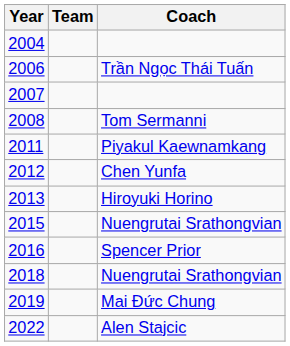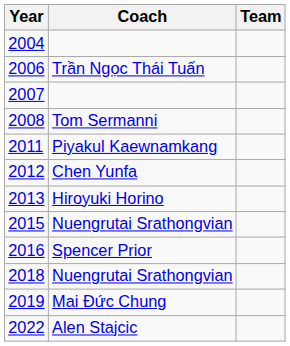 <table class="wikitable">
 <tr>
 <th>Year</th>
+<th>Coach</th>
 <th>Team</th>
-<th>Coach</th>
 </tr>
 <tr>
 <td><a href='#'>2004</a></td>
 <td></td>
 <td></td>
 </tr>
 <tr>
 <td><a href='#'>2006</a></td>
+<td> <a href='#'>Trần Ngọc Thái Tuấn</a></td>
 <td></td>
-<td> <a href='#'>Trần Ngọc Thái Tuấn</a></td>
 </tr>
 <tr>
 <td><a href='#'>2007</a></td>
 <td></td>
 <td></td>
 </tr>
 <tr>
 <td><a href='#'>2008</a></td>
+<td> <a href='#'>Tom Sermanni</a></td>
 <td></td>
-<td> <a href='#'>Tom Sermanni</a></td>
 </tr>
 <tr>
 <td><a href='#'>2011</a></td>
+<td> <a href='#'>Piyakul Kaewnamkang</a></td>
 <td></td>
-<td> <a href='#'>Piyakul Kaewnamkang</a></td>
 </tr>
 <tr>
 <td><a href='#'>2012</a></td>
+<td> <a href='#'>Chen Yunfa</a></td>
 <td></td>
-<td> <a href='#'>Chen Yunfa</a></td>
 </tr>
 <tr>
 <td><a href='#'>2013</a></td>
+<td> <a href='#'>Hiroyuki Horino</a></td>
 <td></td>
-<td> <a href='#'>Hiroyuki Horino</a></td>
 </tr>
 <tr>
 <td><a href='#'>2015</a></td>
+<td> <a href='#'>Nuengrutai Srathongvian</a></td>
 <td></td>
-<td> <a href='#'>Nuengrutai Srathongvian</a></td>
 </tr>
 <tr>
 <td><a href='#'>2016</a></td>
+<td> <a href='#'>Spencer Prior</a></td>
 <td></td>
-<td> <a href='#'>Spencer Prior</a></td>
 </tr>
 <tr>
 <td><a href='#'>2018</a></td>
+<td> <a href='#'>Nuengrutai Srathongvian</a></td>
 <td></td>
-<td> <a href='#'>Nuengrutai Srathongvian</a></td>
 </tr>
 <tr>
 <td><a href='#'>2019</a></td>
+<td> <a href='#'>Mai Đức Chung</a></td>
 <td></td>
-<td> <a href='#'>Mai Đức Chung</a></td>
 </tr>
 <tr>
 <td><a href='#'>2022</a></td>
+<td> <a href='#'>Alen Stajcic</a></td>
 <td></td>
-<td> <a href='#'>Alen Stajcic</a></td>
 </tr>
 </table>
